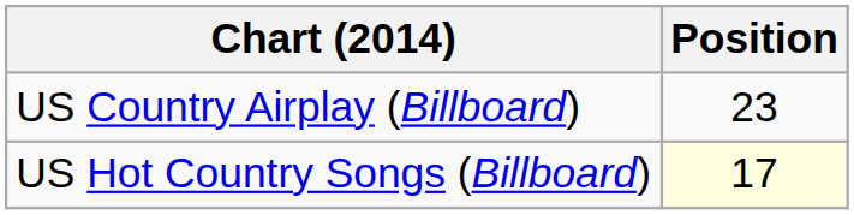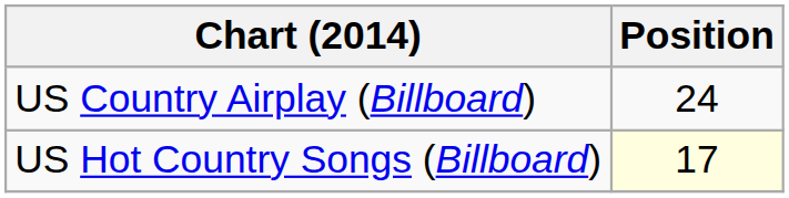 <table class="wikitable sortable">
 <tr>
 <th scope="col">Chart (2014)</th>
 <th scope="col">Position</th>
 </tr>
 <tr>
 <td>US <a href='#'>Country Airplay</a> (<em><a href='#'>Billboard</a></em>)</td>
-<td align="center">23</td>
+<td align="center">24</td>
 </tr>
 <tr>
 <td>US <a href='#'>Hot Country Songs</a> (<em><a href='#'>Billboard</a></em>)</td>
 <td align="center" style="background: lightyellow;">17</td>
 </tr>
 <tr>
 </tr>
 </table>
